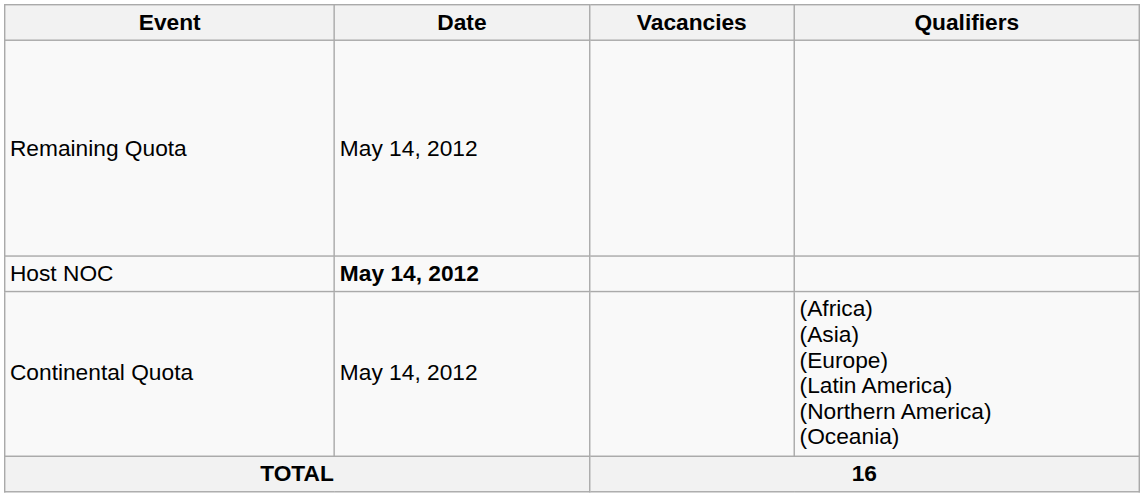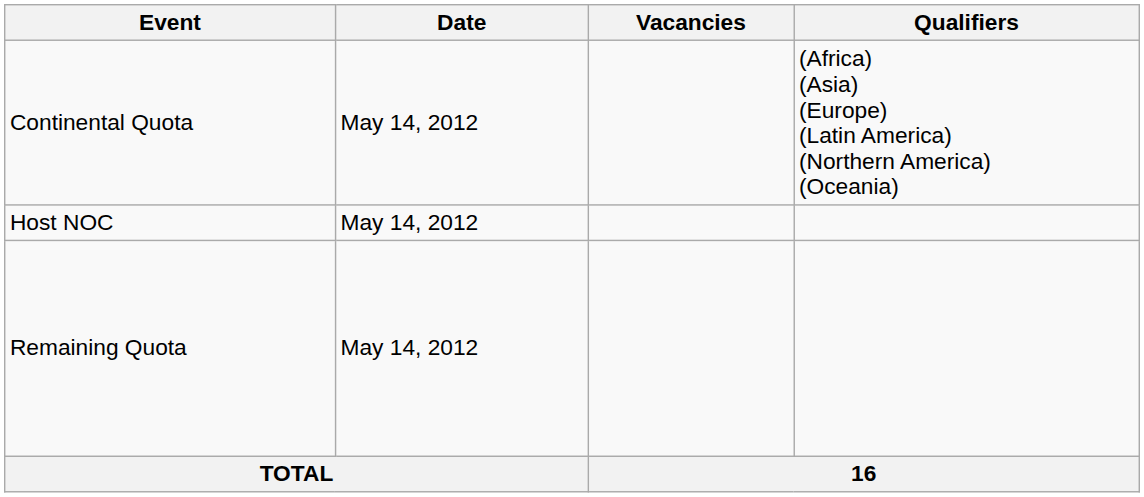 <table class="wikitable" width=800 style="text-align:left; font-size:100%">
 <tr>
 <th>Event</th>
 <th>Date</th>
 <th>Vacancies</th>
 <th>Qualifiers</th>
 </tr>
 <tr>
+<td>Continental Quota</td>
+<td>May 14, 2012</td>
+<td></td>
+<td> (Africa) <br> (Asia) <br> (Europe)<br> (Latin America) <br> (Northern America) <br> (Oceania)</td>
+</tr>
+<tr>
+<td>Host NOC</td>
+<td>May 14, 2012</td>
+<td></td>
+<td></td>
+</tr>
+<tr>
 <td>Remaining Quota</td>
 <td>May 14, 2012</td>
 <td></td>
 <td><br><br><br><br><br><br><br><br></td>
 </tr>
 <tr>
-<td>Host NOC</td>
-<td><strong>May 14, 2012</strong></td>
-<td></td>
-<td></td>
-</tr>
-<tr>
-<td>Continental Quota</td>
-<td>May 14, 2012</td>
-<td></td>
-<td> (Africa) <br> (Asia) <br> (Europe)<br> (Latin America) <br> (Northern America) <br> (Oceania)</td>
-</tr>
-<tr>
 <th colspan=2>TOTAL</th>
 <th colspan=2>16</th>
 </tr>
 </table>
